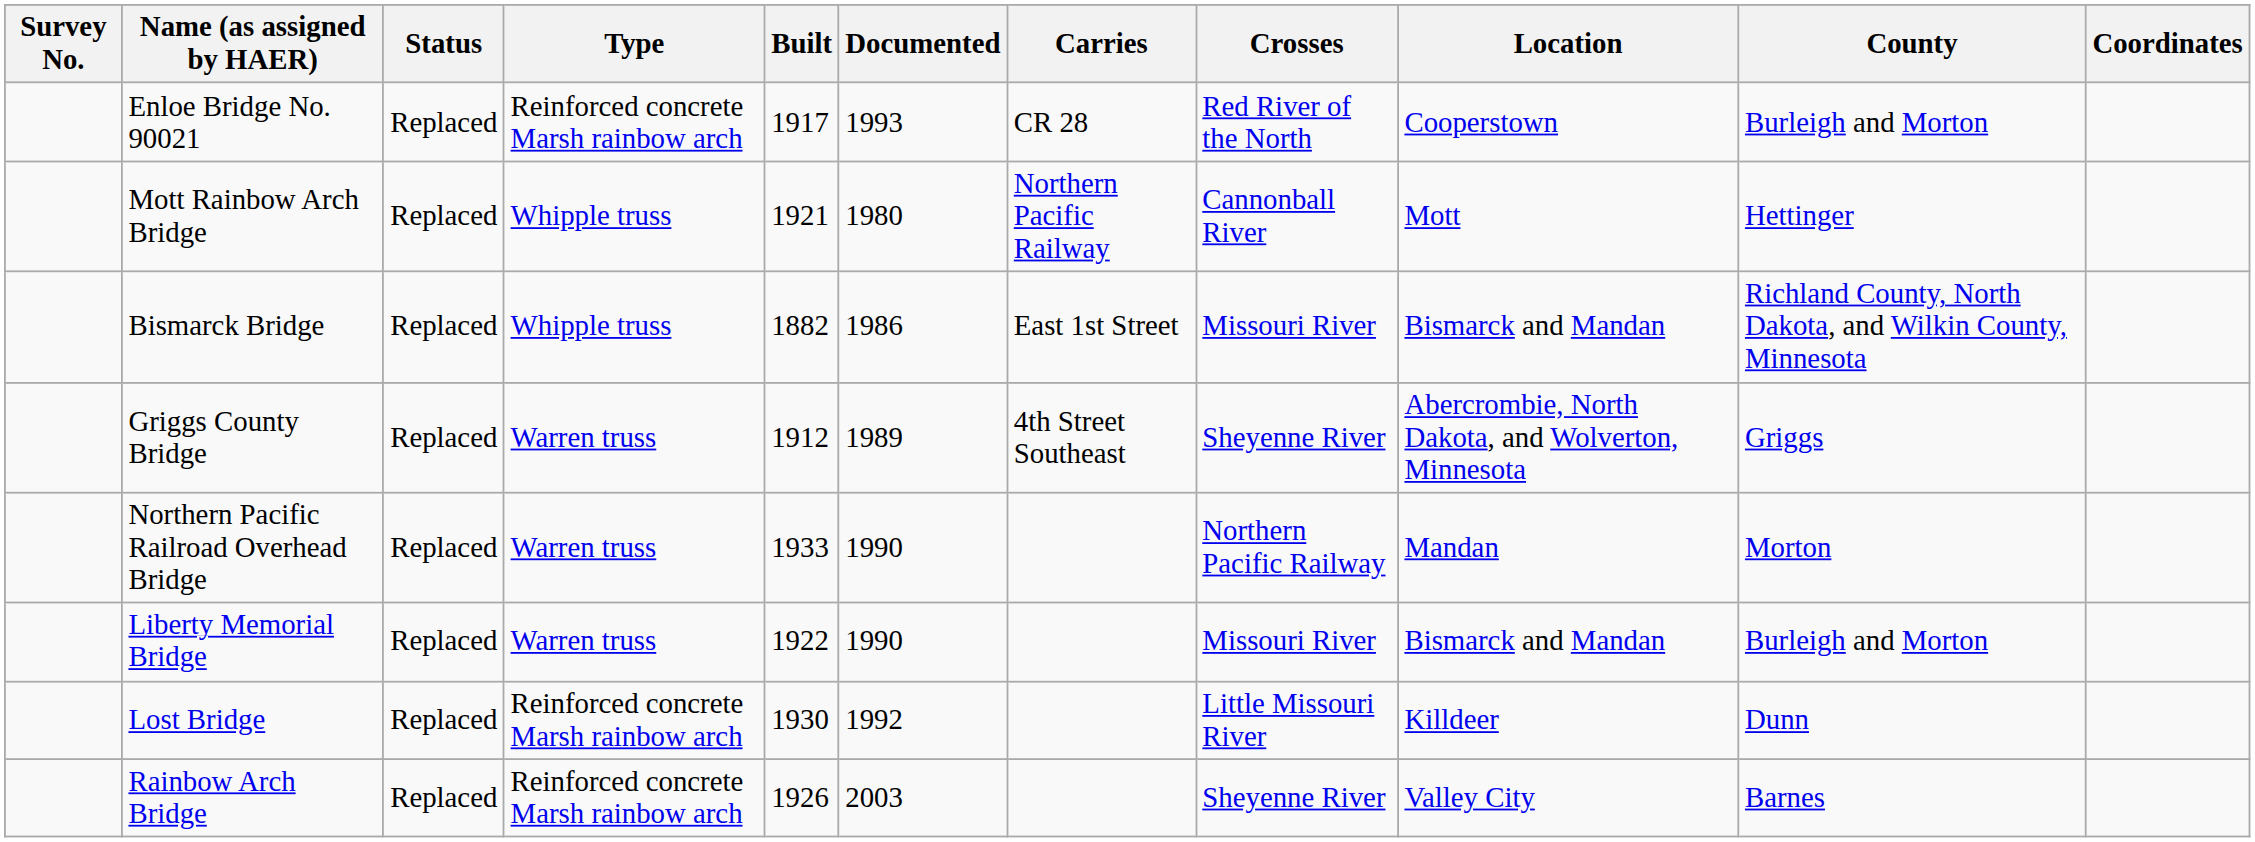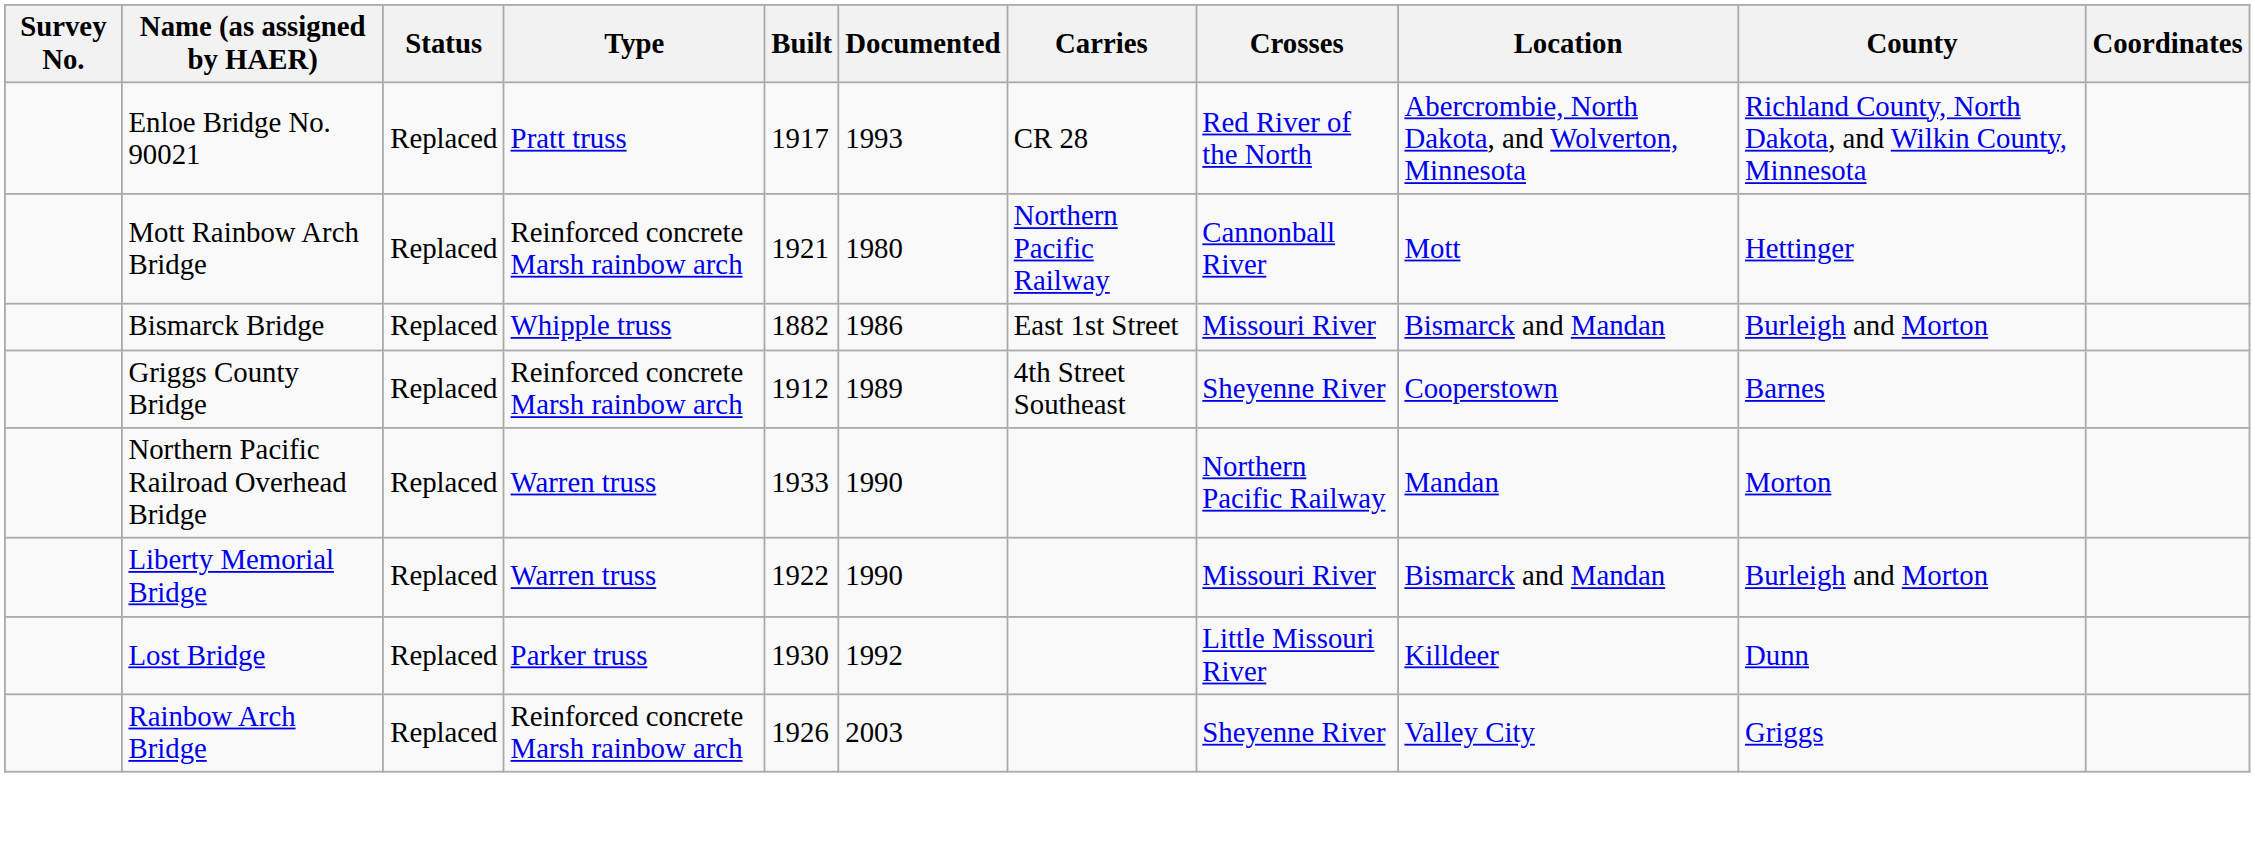 <table class="wikitable sortable">
 <tr>
 <th>Survey No.</th>
 <th>Name (as assigned by HAER)</th>
 <th>Status</th>
 <th>Type</th>
 <th>Built</th>
 <th>Documented</th>
 <th>Carries</th>
 <th>Crosses</th>
 <th>Location</th>
 <th>County</th>
 <th>Coordinates</th>
 </tr>
 <tr>
 <td></td>
 <td>Enloe Bridge No. 90021</td>
 <td>Replaced</td>
-<td>Reinforced concrete <a href='#'>Marsh rainbow arch</a></td>
+<td><a href='#'>Pratt truss</a></td>
 <td>1917</td>
 <td>1993</td>
 <td>CR 28</td>
 <td><a href='#'>Red River of the North</a></td>
-<td><a href='#'>Cooperstown</a></td>
-<td><a href='#'>Burleigh</a> and <a href='#'>Morton</a></td>
+<td><a href='#'>Abercrombie, North Dakota</a>, and <a href='#'>Wolverton, Minnesota</a></td>
+<td><a href='#'>Richland County, North Dakota</a>, and <a href='#'>Wilkin County, Minnesota</a></td>
 <td></td>
 </tr>
 <tr>
 <td></td>
 <td>Mott Rainbow Arch Bridge</td>
 <td>Replaced</td>
-<td><a href='#'>Whipple truss</a></td>
+<td>Reinforced concrete <a href='#'>Marsh rainbow arch</a></td>
 <td>1921</td>
 <td>1980</td>
 <td><a href='#'>Northern Pacific Railway</a></td>
 <td><a href='#'>Cannonball River</a></td>
 <td><a href='#'>Mott</a></td>
 <td><a href='#'>Hettinger</a></td>
 <td></td>
 </tr>
 <tr>
 <td></td>
 <td>Bismarck Bridge</td>
 <td>Replaced</td>
 <td><a href='#'>Whipple truss</a></td>
 <td>1882</td>
 <td>1986</td>
 <td>East 1st Street</td>
 <td><a href='#'>Missouri River</a></td>
 <td><a href='#'>Bismarck</a> and <a href='#'>Mandan</a></td>
-<td><a href='#'>Richland County, North Dakota</a>, and <a href='#'>Wilkin County, Minnesota</a></td>
+<td><a href='#'>Burleigh</a> and <a href='#'>Morton</a></td>
 <td></td>
 </tr>
 <tr>
 <td></td>
 <td>Griggs County Bridge</td>
 <td>Replaced</td>
-<td><a href='#'>Warren truss</a></td>
+<td>Reinforced concrete <a href='#'>Marsh rainbow arch</a></td>
 <td>1912</td>
 <td>1989</td>
 <td>4th Street Southeast</td>
 <td><a href='#'>Sheyenne River</a></td>
-<td><a href='#'>Abercrombie, North Dakota</a>, and <a href='#'>Wolverton, Minnesota</a></td>
-<td><a href='#'>Griggs</a></td>
+<td><a href='#'>Cooperstown</a></td>
+<td><a href='#'>Barnes</a></td>
 <td></td>
 </tr>
 <tr>
 <td></td>
 <td>Northern Pacific Railroad Overhead Bridge</td>
 <td>Replaced</td>
 <td><a href='#'>Warren truss</a></td>
 <td>1933</td>
 <td>1990</td>
 <td></td>
 <td><a href='#'>Northern Pacific Railway</a></td>
 <td><a href='#'>Mandan</a></td>
 <td><a href='#'>Morton</a></td>
 <td></td>
 </tr>
 <tr>
 <td></td>
 <td><a href='#'>Liberty Memorial Bridge</a></td>
 <td>Replaced</td>
 <td><a href='#'>Warren truss</a></td>
 <td>1922</td>
 <td>1990</td>
 <td></td>
 <td><a href='#'>Missouri River</a></td>
 <td><a href='#'>Bismarck</a> and <a href='#'>Mandan</a></td>
 <td><a href='#'>Burleigh</a> and <a href='#'>Morton</a></td>
 <td></td>
 </tr>
 <tr>
 <td></td>
 <td><a href='#'>Lost Bridge</a></td>
 <td>Replaced</td>
-<td>Reinforced concrete <a href='#'>Marsh rainbow arch</a></td>
+<td><a href='#'>Parker truss</a></td>
 <td>1930</td>
 <td>1992</td>
 <td></td>
 <td><a href='#'>Little Missouri River</a></td>
 <td><a href='#'>Killdeer</a></td>
 <td><a href='#'>Dunn</a></td>
 <td></td>
 </tr>
 <tr>
 <td></td>
 <td><a href='#'>Rainbow Arch Bridge</a></td>
 <td>Replaced</td>
 <td>Reinforced concrete <a href='#'>Marsh rainbow arch</a></td>
 <td>1926</td>
 <td>2003</td>
 <td></td>
 <td><a href='#'>Sheyenne River</a></td>
 <td><a href='#'>Valley City</a></td>
-<td><a href='#'>Barnes</a></td>
+<td><a href='#'>Griggs</a></td>
 <td></td>
 </tr>
 </table>
